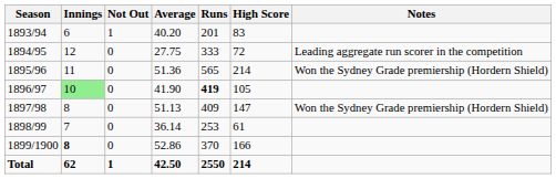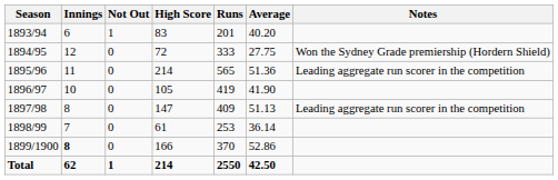 <table class="wikitable">
 <tr>
 <th>Season</th>
 <th>Innings</th>
 <th>Not Out</th>
+<th>High Score</th>
+<th>Runs</th>
 <th>Average</th>
-<th>Runs</th>
-<th>High Score</th>
 <th>Notes</th>
 </tr>
 <tr>
 <td>1893/94</td>
 <td>6</td>
 <td>1</td>
+<td>83</td>
+<td>201</td>
 <td>40.20</td>
-<td>201</td>
-<td>83</td>
 <td></td>
 </tr>
 <tr>
 <td>1894/95</td>
 <td>12</td>
 <td>0</td>
+<td>72</td>
+<td>333</td>
 <td>27.75</td>
-<td>333</td>
-<td>72</td>
-<td>Leading aggregate run scorer in the competition</td>
+<td>Won the Sydney Grade premiership (Hordern Shield)</td>
 </tr>
 <tr>
 <td>1895/96</td>
 <td>11</td>
 <td>0</td>
+<td>214</td>
+<td>565</td>
 <td>51.36</td>
-<td>565</td>
-<td>214</td>
-<td>Won the Sydney Grade premiership (Hordern Shield)</td>
+<td>Leading aggregate run scorer in the competition</td>
 </tr>
 <tr>
 <td>1896/97</td>
-<td style="background: lightgreen;">10</td>
+<td>10</td>
 <td>0</td>
+<td>105</td>
+<td>419</td>
 <td>41.90</td>
-<td><strong>419</strong></td>
-<td>105</td>
 <td></td>
 </tr>
 <tr>
 <td>1897/98</td>
 <td>8</td>
 <td>0</td>
+<td>147</td>
+<td>409</td>
 <td>51.13</td>
-<td>409</td>
-<td>147</td>
-<td>Won the Sydney Grade premiership (Hordern Shield)</td>
+<td>Leading aggregate run scorer in the competition</td>
 </tr>
 <tr>
 <td>1898/99</td>
 <td>7</td>
 <td>0</td>
+<td>61</td>
+<td>253</td>
 <td>36.14</td>
-<td>253</td>
-<td>61</td>
 <td></td>
 </tr>
 <tr>
 <td>1899/1900</td>
 <td><strong>8</strong></td>
 <td>0</td>
+<td>166</td>
+<td>370</td>
 <td>52.86</td>
-<td>370</td>
-<td>166</td>
 <td></td>
 </tr>
 <tr>
 <td><strong>Total</strong></td>
 <td><strong>62</strong></td>
 <td><strong>1</strong></td>
+<td><strong>214</strong></td>
+<td><strong>2550</strong></td>
 <td><strong>42.50</strong></td>
-<td><strong>2550</strong></td>
-<td><strong>214</strong></td>
 <td></td>
 </tr>
 </table>
